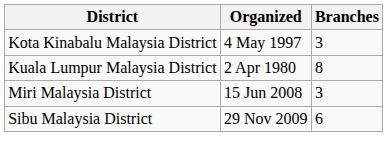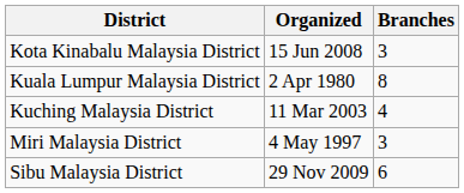 <table class="wikitable sortable">
 <tr>
 <th>District</th>
 <th data-sort-type=date>Organized</th>
 <th>Branches</th>
 </tr>
 <tr>
 <td>Kota Kinabalu Malaysia District</td>
-<td>4 May 1997</td>
+<td>15 Jun 2008</td>
 <td>3</td>
 </tr>
 <tr>
 <td>Kuala Lumpur Malaysia District</td>
 <td>2 Apr 1980</td>
 <td>8</td>
 </tr>
 <tr>
+<td>Kuching Malaysia District</td>
+<td>11 Mar 2003</td>
+<td>4</td>
+</tr>
+<tr>
 <td>Miri Malaysia District</td>
-<td>15 Jun 2008</td>
+<td>4 May 1997</td>
 <td>3</td>
 </tr>
 <tr>
 <td>Sibu Malaysia District</td>
 <td>29 Nov 2009</td>
 <td>6</td>
 </tr>
 </table>
